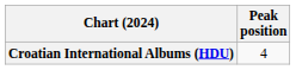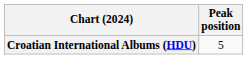 <table class="wikitable sortable plainrowheaders" style="text-align:center">
 <tr>
 <th scope="col">Chart (2024)</th>
 <th scope="col">Peak<br>position</th>
 </tr>
 <tr>
 <th scope="row">Croatian International Albums (<a href='#'>HDU</a>)</th>
-<td>4</td>
+<td>5</td>
 </tr>
 </table>
